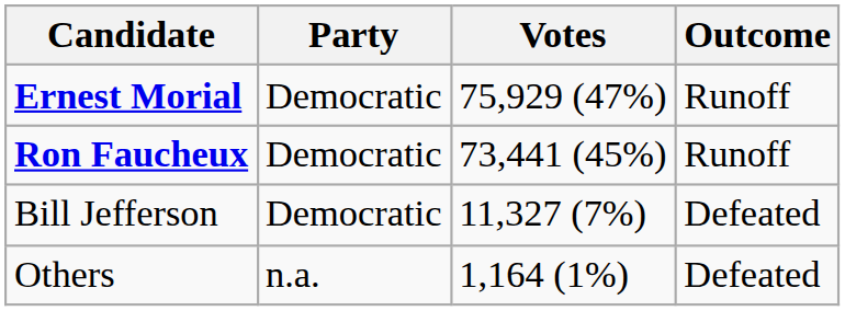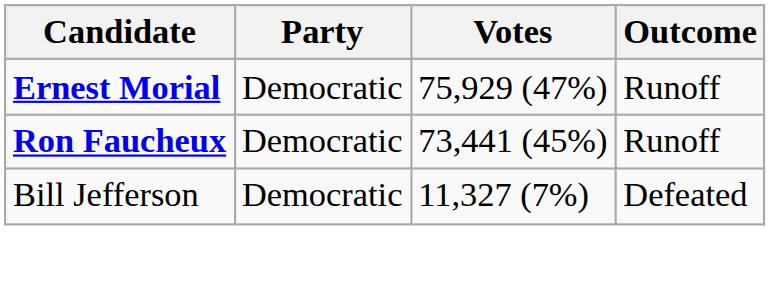 <table class="wikitable">
 <tr>
 <th>Candidate</th>
 <th>Party</th>
 <th>Votes</th>
 <th>Outcome</th>
 </tr>
 <tr>
 <td><strong><a href='#'>Ernest Morial</a></strong></td>
 <td>Democratic</td>
 <td>75,929 (47%)</td>
 <td>Runoff</td>
 </tr>
 <tr>
 <td><strong><a href='#'>Ron Faucheux</a></strong></td>
 <td>Democratic</td>
 <td>73,441 (45%)</td>
 <td>Runoff</td>
 </tr>
 <tr>
 <td>Bill Jefferson</td>
 <td>Democratic</td>
 <td>11,327 (7%)</td>
 <td>Defeated</td>
 </tr>
-<tr>
-<td>Others</td>
-<td>n.a.</td>
-<td>1,164 (1%)</td>
-<td>Defeated</td>
-</tr>
 </table>
